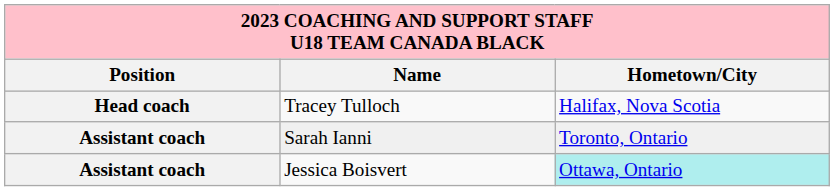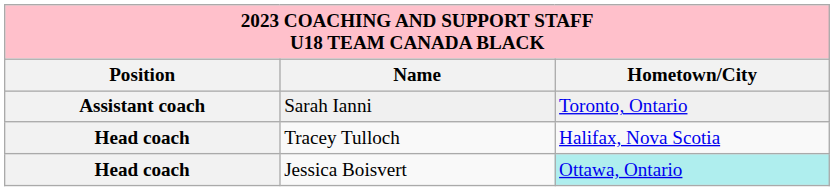 <table class="wikitable" style="text-align:left; font-size:90%;">
 <tr>
 <th style=background:pink colspan=3>2023 COACHING AND SUPPORT STAFF<br>U18 TEAM CANADA BLACK</th>
 </tr>
 <tr>
 <th align=left width=200>Position</th>
 <th align=left width=200>Name</th>
 <th align=left width=200>Hometown/City</th>
 </tr>
-<tr>
-<th align=left>Head coach</th>
-<td>Tracey Tulloch</td>
-<td><a href='#'>Halifax, Nova Scotia</a></td>
-</tr>
 <tr bgcolor=#f0f0f0>
 <th align=left>Assistant coach</th>
 <td align=left>Sarah Ianni</td>
 <td><a href='#'>Toronto, Ontario</a></td>
 </tr>
 <tr>
-<th align=left>Assistant coach</th>
+<th align=left>Head coach</th>
+<td>Tracey Tulloch</td>
+<td><a href='#'>Halifax, Nova Scotia</a></td>
+</tr>
+<tr>
+<th align=left>Head coach</th>
 <td align=left>Jessica Boisvert</td>
 <td style="background: paleturquoise;"><a href='#'>Ottawa, Ontario</a></td>
 </tr>
 </table>
